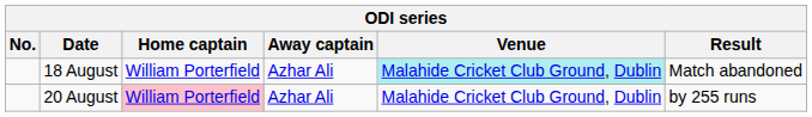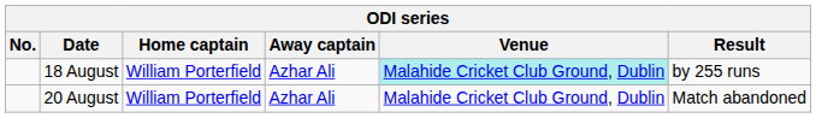 <table class="wikitable">
 <tr>
 <th colspan="6">ODI series</th>
 </tr>
 <tr>
 <th>No.</th>
 <th>Date</th>
 <th>Home captain</th>
 <th>Away captain</th>
 <th>Venue</th>
 <th>Result</th>
 </tr>
 <tr>
 <td></td>
 <td>18 August</td>
 <td><a href='#'>William Porterfield</a></td>
 <td><a href='#'>Azhar Ali</a></td>
 <td style="background: paleturquoise;"><a href='#'>Malahide Cricket Club Ground</a>, <a href='#'>Dublin</a></td>
-<td>Match abandoned</td>
+<td> by 255 runs</td>
 </tr>
 <tr>
 <td></td>
 <td>20 August</td>
-<td style="background: pink;"><a href='#'>William Porterfield</a></td>
+<td><a href='#'>William Porterfield</a></td>
 <td><a href='#'>Azhar Ali</a></td>
 <td><a href='#'>Malahide Cricket Club Ground</a>, <a href='#'>Dublin</a></td>
-<td> by 255 runs</td>
+<td>Match abandoned</td>
 </tr>
 </table>
